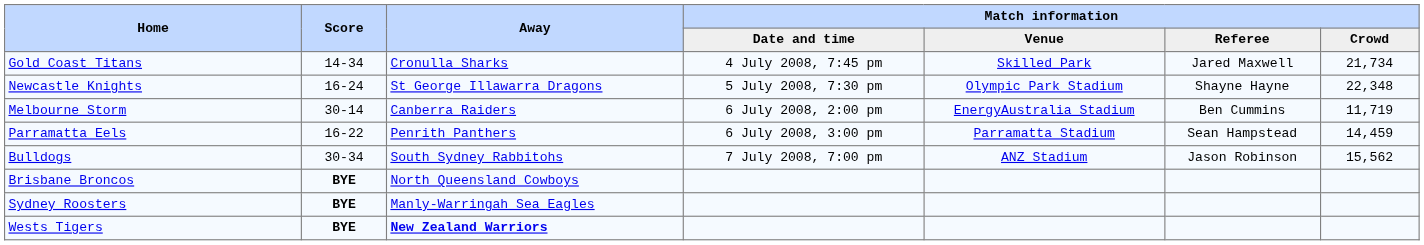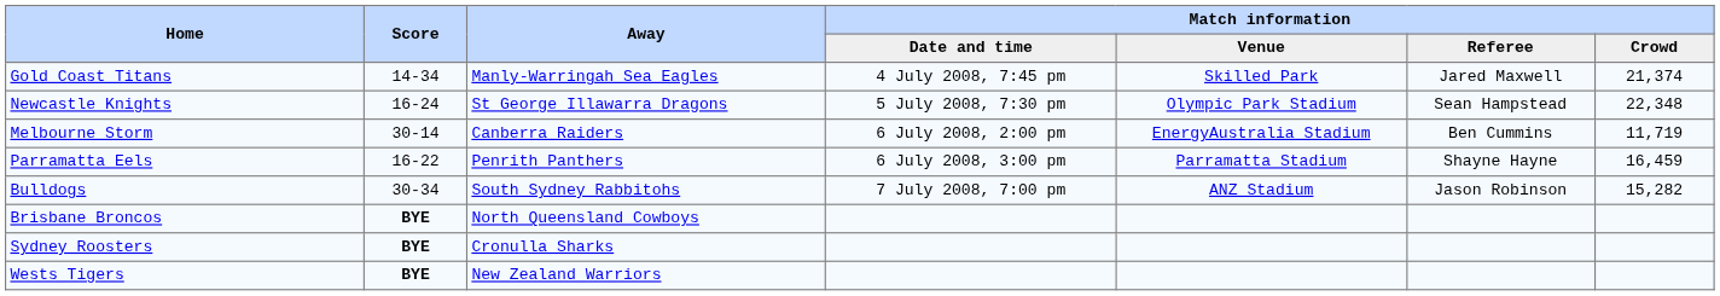 <table border=1 style="border-collapse:collapse; font-size:90%;" cellpadding=3 cellspacing=0 width=100%>
 <tr bgcolor=#C1D8FF>
 <th rowspan=2 width=21%>Home</th>
 <th rowspan=2 width=6%>Score</th>
 <th rowspan=2 width=21%>Away</th>
 <th colspan=6>Match information</th>
 </tr>
 <tr bgcolor=#EFEFEF>
 <th width=17%>Date and time</th>
 <th width=17%>Venue</th>
 <th width=11%>Referee</th>
 <th width=7%>Crowd</th>
 </tr>
 <tr align=center bgcolor=#F5FAFF>
 <td align=left> <a href='#'>Gold Coast Titans</a></td>
 <td>14-34</td>
-<td align=left> <a href='#'>Cronulla Sharks</a></td>
+<td align=left> <a href='#'>Manly-Warringah Sea Eagles</a></td>
 <td>4 July 2008, 7:45 pm</td>
 <td><a href='#'>Skilled Park</a></td>
 <td>Jared Maxwell</td>
-<td>21,734</td>
+<td>21,374</td>
 </tr>
 <tr align=center bgcolor=#F5FAFF>
 <td align=left> <a href='#'>Newcastle Knights</a></td>
 <td>16-24</td>
 <td align=left> <a href='#'>St George Illawarra Dragons</a></td>
 <td>5 July 2008, 7:30 pm</td>
 <td><a href='#'>Olympic Park Stadium</a></td>
-<td>Shayne Hayne</td>
+<td>Sean Hampstead</td>
 <td>22,348</td>
 </tr>
 <tr align=center bgcolor=#F5FAFF>
 <td align=left> <a href='#'>Melbourne Storm</a></td>
 <td>30-14</td>
 <td align=left> <a href='#'>Canberra Raiders</a></td>
 <td>6 July 2008, 2:00 pm</td>
 <td><a href='#'>EnergyAustralia Stadium</a></td>
 <td>Ben Cummins</td>
 <td>11,719</td>
 </tr>
 <tr align=center bgcolor=#F5FAFF>
 <td align=left> <a href='#'>Parramatta Eels</a></td>
 <td>16-22</td>
 <td align=left> <a href='#'>Penrith Panthers</a></td>
 <td>6 July 2008, 3:00 pm</td>
 <td><a href='#'>Parramatta Stadium</a></td>
-<td>Sean Hampstead</td>
-<td>14,459</td>
+<td>Shayne Hayne</td>
+<td>16,459</td>
 </tr>
 <tr align=center bgcolor=#F5FAFF>
 <td align=left> <a href='#'>Bulldogs</a></td>
 <td>30-34</td>
 <td align=left> <a href='#'>South Sydney Rabbitohs</a></td>
 <td>7 July 2008, 7:00 pm</td>
 <td><a href='#'>ANZ Stadium</a></td>
 <td>Jason Robinson</td>
-<td>15,562</td>
+<td>15,282</td>
 </tr>
 <tr align=center bgcolor=#F5FAFF>
 <td align=left> <a href='#'>Brisbane Broncos</a></td>
 <td><strong>BYE</strong></td>
 <td align=left> <a href='#'>North Queensland Cowboys</a></td>
 <td></td>
 <td></td>
 <td></td>
 <td></td>
 </tr>
 <tr align=center bgcolor=#F5FAFF>
 <td align=left> <a href='#'>Sydney Roosters</a></td>
 <td><strong>BYE</strong></td>
-<td align=left> <a href='#'>Manly-Warringah Sea Eagles</a></td>
+<td align=left> <a href='#'>Cronulla Sharks</a></td>
 <td></td>
 <td></td>
 <td></td>
 <td></td>
 </tr>
 <tr align=center bgcolor=#F5FAFF>
 <td align=left> <a href='#'>Wests Tigers</a></td>
 <td><strong>BYE</strong></td>
-<td align=left><strong> <a href='#'>New Zealand Warriors</a></strong></td>
+<td align=left> <a href='#'>New Zealand Warriors</a></td>
 <td></td>
 <td></td>
 <td></td>
 <td></td>
 </tr>
 </table>
